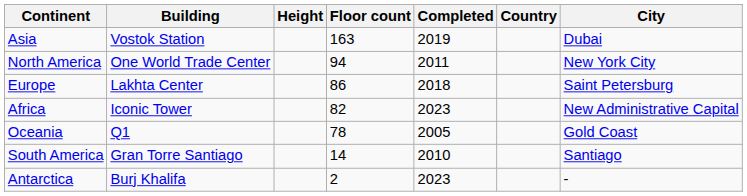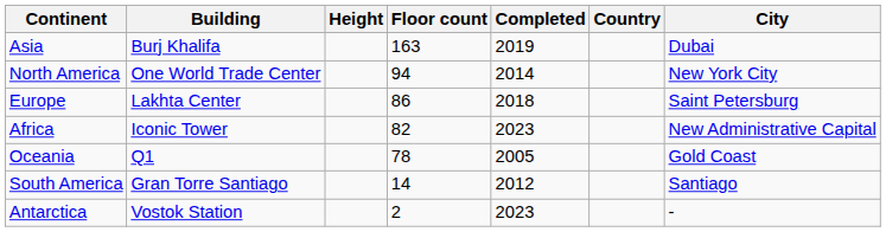 <table class="wikitable sortable">
 <tr style="background: #ececec;">
 <th>Continent</th>
 <th>Building</th>
 <th>Height</th>
 <th>Floor count</th>
 <th>Completed</th>
 <th>Country</th>
 <th>City</th>
 </tr>
 <tr>
 <td><a href='#'>Asia</a></td>
-<td><a href='#'>Vostok Station</a></td>
+<td><a href='#'>Burj Khalifa</a></td>
 <td></td>
 <td>163</td>
 <td>2019</td>
 <td></td>
 <td><a href='#'>Dubai</a></td>
 </tr>
 <tr>
 <td><a href='#'>North America</a></td>
 <td><a href='#'>One World Trade Center</a></td>
 <td></td>
 <td>94</td>
-<td>2011</td>
+<td>2014</td>
 <td></td>
 <td><a href='#'>New York City</a></td>
 </tr>
 <tr>
 <td><a href='#'>Europe</a></td>
 <td><a href='#'>Lakhta Center</a></td>
 <td></td>
 <td>86</td>
 <td>2018</td>
 <td></td>
 <td><a href='#'>Saint Petersburg</a></td>
 </tr>
 <tr>
 <td><a href='#'>Africa</a></td>
 <td><a href='#'>Iconic Tower</a></td>
 <td></td>
 <td>82</td>
 <td>2023</td>
 <td></td>
 <td><a href='#'>New Administrative Capital</a></td>
 </tr>
 <tr>
 <td><a href='#'>Oceania</a></td>
 <td><a href='#'>Q1</a></td>
 <td></td>
 <td>78</td>
 <td>2005</td>
 <td></td>
 <td><a href='#'>Gold Coast</a></td>
 </tr>
 <tr>
 <td><a href='#'>South America</a></td>
 <td><a href='#'>Gran Torre Santiago</a></td>
 <td></td>
 <td>14</td>
-<td>2010</td>
+<td>2012</td>
 <td></td>
 <td><a href='#'>Santiago</a></td>
 </tr>
 <tr>
 <td><a href='#'>Antarctica</a></td>
-<td><a href='#'>Burj Khalifa</a></td>
+<td><a href='#'>Vostok Station</a></td>
 <td></td>
 <td>2</td>
 <td>2023</td>
 <td></td>
 <td>-</td>
 </tr>
 </table>
